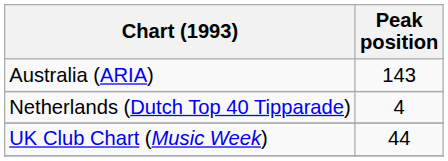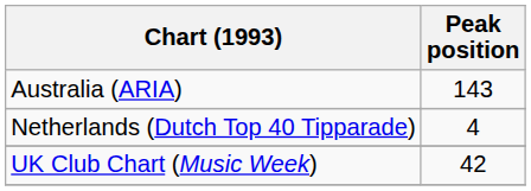 <table class="wikitable sortable">
 <tr>
 <th>Chart (1993)</th>
 <th>Peak<br>position</th>
 </tr>
 <tr>
 <td>Australia (<a href='#'>ARIA</a>)</td>
 <td align="center">143</td>
 </tr>
 <tr>
 </tr>
 <tr>
 <td>Netherlands (<a href='#'>Dutch Top 40 Tipparade</a>)</td>
 <td align="center">4</td>
 </tr>
 <tr>
 </tr>
 <tr>
 </tr>
 <tr>
 <td><a href='#'>UK Club Chart</a> (<em><a href='#'>Music Week</a></em>)</td>
-<td align="center">44</td>
+<td align="center">42</td>
 </tr>
 <tr>
 </tr>
 </table>
